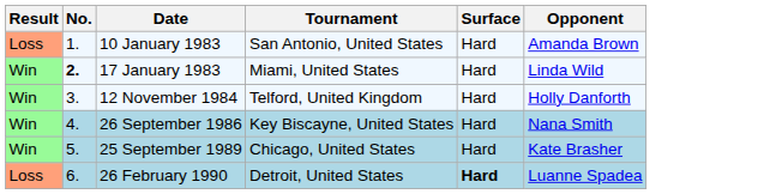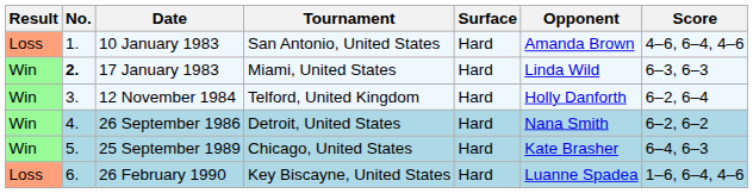 <table class="sortable wikitable" style=font-size:97%>
 <tr bgcolor="#eeeeee">
 <th>Result</th>
 <th>No.</th>
 <th>Date</th>
 <th>Tournament</th>
 <th>Surface</th>
 <th>Opponent</th>
+<th class="unsortable">Score</th>
 </tr>
 <tr bgcolor="#f0f8ff">
 <td style="background:#ffa07a;">Loss</td>
 <td>1.</td>
 <td>10 January 1983</td>
 <td>San Antonio, United States</td>
 <td>Hard</td>
 <td> <a href='#'>Amanda Brown</a></td>
+<td>4–6, 6–4, 4–6</td>
 </tr>
 <tr bgcolor="#f0f8ff">
 <td style="background:#98fb98;">Win</td>
 <td><strong>2.</strong></td>
 <td>17 January 1983</td>
 <td>Miami, United States</td>
 <td>Hard</td>
 <td> <a href='#'>Linda Wild</a></td>
+<td>6–3, 6–3</td>
 </tr>
 <tr bgcolor="#f0f8ff">
 <td style="background:#98fb98;">Win</td>
 <td>3.</td>
 <td>12 November 1984</td>
 <td>Telford, United Kingdom</td>
 <td>Hard</td>
 <td> <a href='#'>Holly Danforth</a></td>
+<td>6–2, 6–4</td>
 </tr>
 <tr style="background:lightblue;">
 <td style="background:#98fb98;">Win</td>
 <td>4.</td>
 <td>26 September 1986</td>
-<td>Key Biscayne, United States</td>
+<td>Detroit, United States</td>
 <td>Hard</td>
 <td> <a href='#'>Nana Smith</a></td>
+<td>6–2, 6–2</td>
 </tr>
 <tr style="background:lightblue;">
 <td style="background:#98fb98;">Win</td>
 <td>5.</td>
 <td>25 September 1989</td>
 <td>Chicago, United States</td>
 <td>Hard</td>
 <td> <a href='#'>Kate Brasher</a></td>
+<td>6–4, 6–3</td>
 </tr>
 <tr style="background:lightblue;">
 <td style="background:#ffa07a;">Loss</td>
 <td>6.</td>
 <td>26 February 1990</td>
-<td>Detroit, United States</td>
-<td><strong>Hard</strong></td>
+<td>Key Biscayne, United States</td>
+<td>Hard</td>
 <td> <a href='#'>Luanne Spadea</a></td>
+<td>1–6, 6–4, 4–6</td>
 </tr>
 </table>
